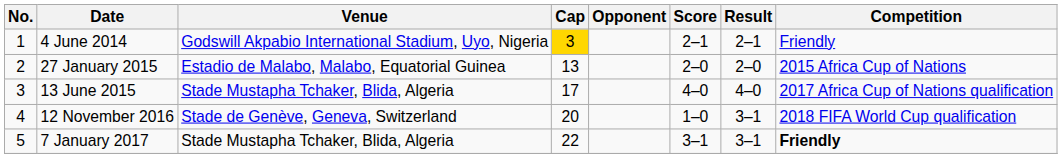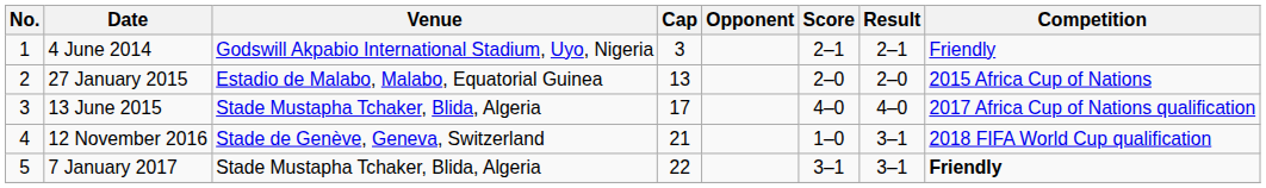 <table class="wikitable sortable">
 <tr>
 <th scope="col">No.</th>
 <th scope="col">Date</th>
 <th scope="col">Venue</th>
 <th scope="col">Cap</th>
 <th scope="col">Opponent</th>
 <th scope="col">Score</th>
 <th scope="col">Result</th>
 <th scope="col">Competition</th>
 </tr>
 <tr>
 <td align="center">1</td>
 <td>4 June 2014</td>
 <td><a href='#'>Godswill Akpabio International Stadium</a>, <a href='#'>Uyo</a>, Nigeria</td>
-<td align="center" style="background: gold;">3</td>
+<td align="center">3</td>
 <td></td>
 <td align="center">2–1</td>
 <td align="center">2–1</td>
 <td><a href='#'>Friendly</a></td>
 </tr>
 <tr>
 <td align="center">2</td>
 <td>27 January 2015</td>
 <td><a href='#'>Estadio de Malabo</a>, <a href='#'>Malabo</a>, Equatorial Guinea</td>
 <td align="center">13</td>
 <td></td>
 <td align="center">2–0</td>
 <td align="center">2–0</td>
 <td><a href='#'>2015 Africa Cup of Nations</a></td>
 </tr>
 <tr>
 <td align="center">3</td>
 <td>13 June 2015</td>
 <td><a href='#'>Stade Mustapha Tchaker</a>, <a href='#'>Blida</a>, Algeria</td>
 <td align="center">17</td>
 <td></td>
 <td align="center">4–0</td>
 <td align="center">4–0</td>
 <td><a href='#'>2017 Africa Cup of Nations qualification</a></td>
 </tr>
 <tr>
 <td align="center">4</td>
 <td>12 November 2016</td>
 <td><a href='#'>Stade de Genève</a>, <a href='#'>Geneva</a>, Switzerland</td>
-<td align="center">20</td>
+<td align="center">21</td>
 <td></td>
 <td align="center">1–0</td>
 <td align="center">3–1</td>
 <td><a href='#'>2018 FIFA World Cup qualification</a></td>
 </tr>
 <tr>
 <td align="center">5</td>
 <td>7 January 2017</td>
 <td>Stade Mustapha Tchaker, Blida, Algeria</td>
 <td align="center">22</td>
 <td></td>
 <td align="center">3–1</td>
 <td align="center">3–1</td>
 <td><strong>Friendly</strong></td>
 </tr>
 <tr>
 </tr>
 </table>
